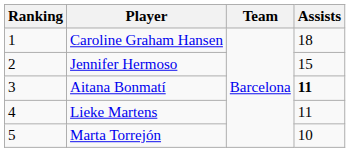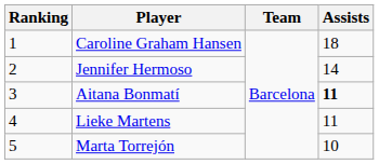 <table class="wikitable">
 <tr>
 <th>Ranking</th>
 <th>Player</th>
 <th>Team</th>
 <th>Assists</th>
 </tr>
 <tr>
 <td>1</td>
 <td><a href='#'>Caroline Graham Hansen</a></td>
 <td rowspan="5"><a href='#'>Barcelona</a></td>
 <td>18</td>
 </tr>
 <tr>
 <td>2</td>
 <td><a href='#'>Jennifer Hermoso</a></td>
-<td>15</td>
+<td>14</td>
 </tr>
 <tr>
 <td>3</td>
 <td><a href='#'>Aitana Bonmatí</a></td>
 <td><strong>11</strong></td>
 </tr>
 <tr>
 <td>4</td>
 <td><a href='#'>Lieke Martens</a></td>
 <td>11</td>
 </tr>
 <tr>
 <td>5</td>
 <td><a href='#'>Marta Torrejón</a></td>
 <td>10</td>
 </tr>
 </table>
